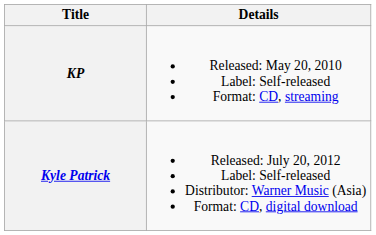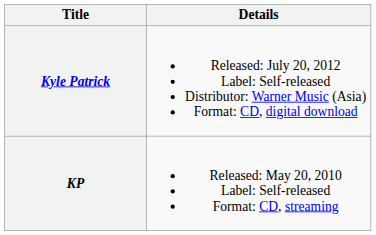 <table class="wikitable plainrowheaders" style="text-align:center">
 <tr>
 <th scope="col" style="width:10em">Title</th>
 <th scope="col" style="width:16em">Details</th>
 </tr>
 <tr>
+<th scope="row"><em><a href='#'>Kyle Patrick</a></em></th>
+<td><br><ul><li>Released: July 20, 2012</li><li>Label: Self-released</li><li>Distributor: <a href='#'>Warner Music</a> (Asia)</li><li>Format: <a href='#'>CD</a>, <a href='#'>digital download</a></li></ul></td>
+</tr>
+<tr>
 <th scope="row"><em>KP</em></th>
 <td><br><ul><li>Released: May 20, 2010</li><li>Label: Self-released</li><li>Format: <a href='#'>CD</a>, <a href='#'>streaming</a></li></ul></td>
 </tr>
-<tr>
-<th scope="row"><em><a href='#'>Kyle Patrick</a></em></th>
-<td><br><ul><li>Released: July 20, 2012</li><li>Label: Self-released</li><li>Distributor: <a href='#'>Warner Music</a> (Asia)</li><li>Format: <a href='#'>CD</a>, <a href='#'>digital download</a></li></ul></td>
-</tr>
 </table>
